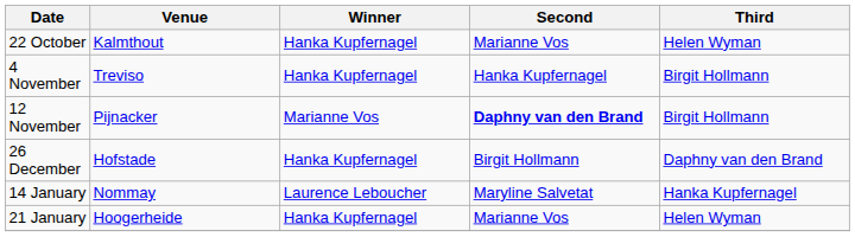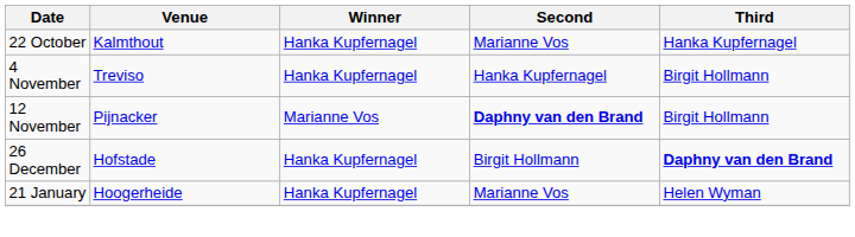 <table class="wikitable">
 <tr>
 <th width=80>Date</th>
 <th width=200>Venue</th>
 <th width=200>Winner</th>
 <th width=200>Second</th>
 <th width=200>Third</th>
 </tr>
 <tr>
 <td>22 October</td>
 <td> <a href='#'>Kalmthout</a></td>
 <td> <a href='#'>Hanka Kupfernagel</a></td>
 <td> <a href='#'>Marianne Vos</a></td>
-<td> <a href='#'>Helen Wyman</a></td>
+<td> <a href='#'>Hanka Kupfernagel</a></td>
 </tr>
 <tr>
 <td>4 November</td>
 <td> <a href='#'>Treviso</a></td>
 <td> <a href='#'>Hanka Kupfernagel</a></td>
 <td> <a href='#'>Hanka Kupfernagel</a></td>
 <td> <a href='#'>Birgit Hollmann</a></td>
 </tr>
 <tr>
 <td>12 November</td>
 <td> <a href='#'>Pijnacker</a></td>
 <td> <a href='#'>Marianne Vos</a></td>
 <td><strong> <a href='#'>Daphny van den Brand</a></strong></td>
 <td> <a href='#'>Birgit Hollmann</a></td>
 </tr>
 <tr>
 <td>26 December</td>
 <td> <a href='#'>Hofstade</a></td>
 <td> <a href='#'>Hanka Kupfernagel</a></td>
 <td> <a href='#'>Birgit Hollmann</a></td>
-<td> <a href='#'>Daphny van den Brand</a></td>
-</tr>
-<tr>
-<td>14 January</td>
-<td> <a href='#'>Nommay</a></td>
-<td> <a href='#'>Laurence Leboucher</a></td>
-<td> <a href='#'>Maryline Salvetat</a></td>
-<td> <a href='#'>Hanka Kupfernagel</a></td>
+<td><strong> <a href='#'>Daphny van den Brand</a></strong></td>
 </tr>
 <tr>
 <td>21 January</td>
 <td> <a href='#'>Hoogerheide</a></td>
 <td> <a href='#'>Hanka Kupfernagel</a></td>
 <td> <a href='#'>Marianne Vos</a></td>
 <td> <a href='#'>Helen Wyman</a></td>
 </tr>
 <tr>
 </tr>
 </table>
